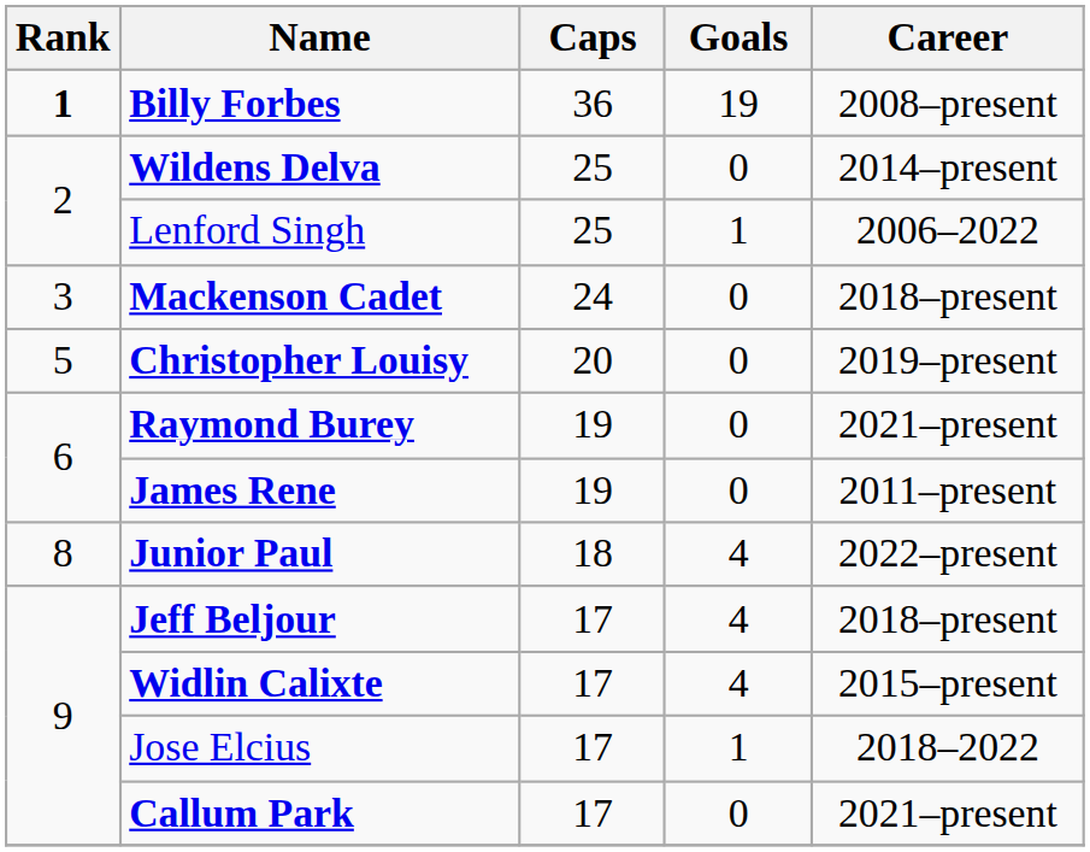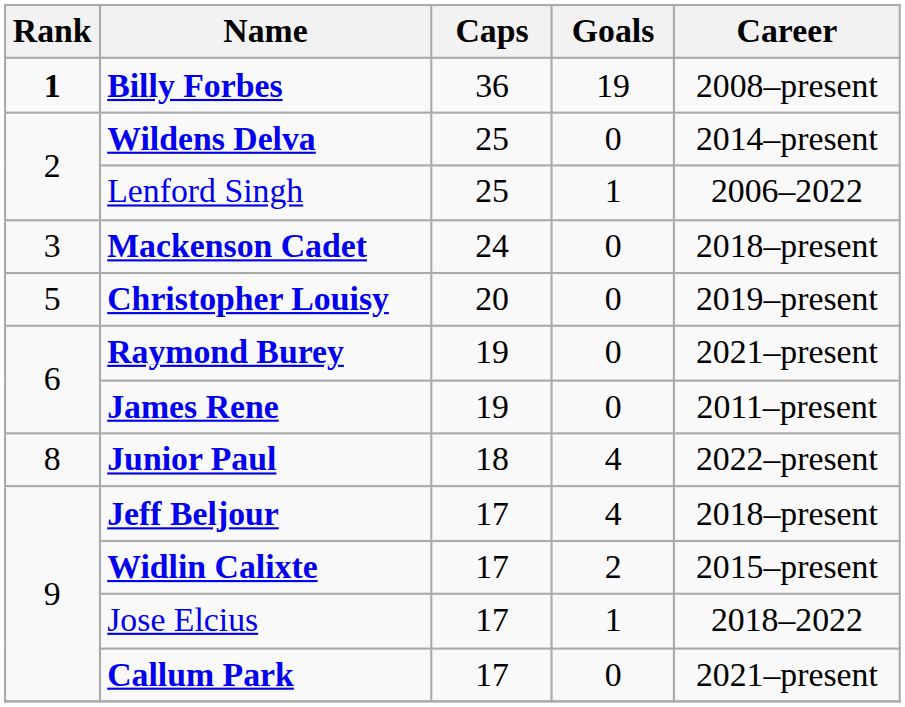 <table class="wikitable sortable" style="text-align: center;">
 <tr>
 <th width=30px>Rank</th>
 <th class="unsortable" style="width:150px;">Name</th>
 <th width=50px>Caps</th>
 <th width=50px>Goals</th>
 <th class="unsortable" style="width:100px;">Career</th>
 </tr>
 <tr>
 <td><strong>1</strong></td>
 <td align=left><strong><a href='#'>Billy Forbes</a></strong></td>
 <td>36</td>
 <td>19</td>
 <td>2008–present</td>
 </tr>
 <tr>
 <td rowspan=2>2</td>
 <td align=left><strong><a href='#'>Wildens Delva</a></strong></td>
 <td>25</td>
 <td>0</td>
 <td>2014–present</td>
 </tr>
 <tr>
 <td align=left><a href='#'>Lenford Singh</a></td>
 <td>25</td>
 <td>1</td>
 <td>2006–2022</td>
 </tr>
 <tr>
 <td>3</td>
 <td align=left><strong><a href='#'>Mackenson Cadet</a></strong></td>
 <td>24</td>
 <td>0</td>
 <td>2018–present</td>
 </tr>
 <tr>
 <td>5</td>
 <td align=left><strong><a href='#'>Christopher Louisy</a></strong></td>
 <td>20</td>
 <td>0</td>
 <td>2019–present</td>
 </tr>
 <tr>
 <td rowspan=2>6</td>
 <td align=left><strong><a href='#'>Raymond Burey</a></strong></td>
 <td>19</td>
 <td>0</td>
 <td>2021–present</td>
 </tr>
 <tr>
 <td align=left><strong><a href='#'>James Rene</a></strong></td>
 <td>19</td>
 <td>0</td>
 <td>2011–present</td>
 </tr>
 <tr>
 <td>8</td>
 <td align=left><strong><a href='#'>Junior Paul</a></strong></td>
 <td>18</td>
 <td>4</td>
 <td>2022–present</td>
 </tr>
 <tr>
 <td rowspan=4>9</td>
 <td align=left><strong><a href='#'>Jeff Beljour</a></strong></td>
 <td>17</td>
 <td>4</td>
 <td>2018–present</td>
 </tr>
 <tr>
 <td align=left><strong><a href='#'>Widlin Calixte</a></strong></td>
 <td>17</td>
-<td>4</td>
+<td>2</td>
 <td>2015–present</td>
 </tr>
 <tr>
 <td align=left><a href='#'>Jose Elcius</a></td>
 <td>17</td>
 <td>1</td>
 <td>2018–2022</td>
 </tr>
 <tr>
 <td align=left><strong><a href='#'>Callum Park</a></strong></td>
 <td>17</td>
 <td>0</td>
 <td>2021–present</td>
 </tr>
 <tr>
 </tr>
 </table>
